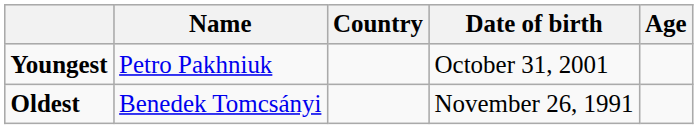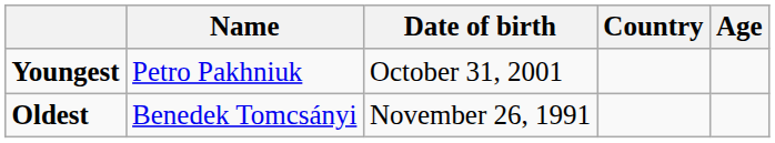 <table class="wikitable">
 <tr>
 <th></th>
 <th>Name</th>
+<th>Date of birth</th>
 <th>Country</th>
-<th>Date of birth</th>
 <th>Age</th>
 </tr>
 <tr>
 <td><strong>Youngest</strong></td>
 <td><a href='#'>Petro Pakhniuk</a></td>
+<td>October 31, 2001</td>
 <td></td>
-<td>October 31, 2001</td>
 <td></td>
 </tr>
 <tr>
 <td><strong>Oldest</strong></td>
 <td><a href='#'>Benedek Tomcsányi</a></td>
+<td>November 26, 1991</td>
 <td></td>
-<td>November 26, 1991</td>
 <td></td>
 </tr>
 </table>
